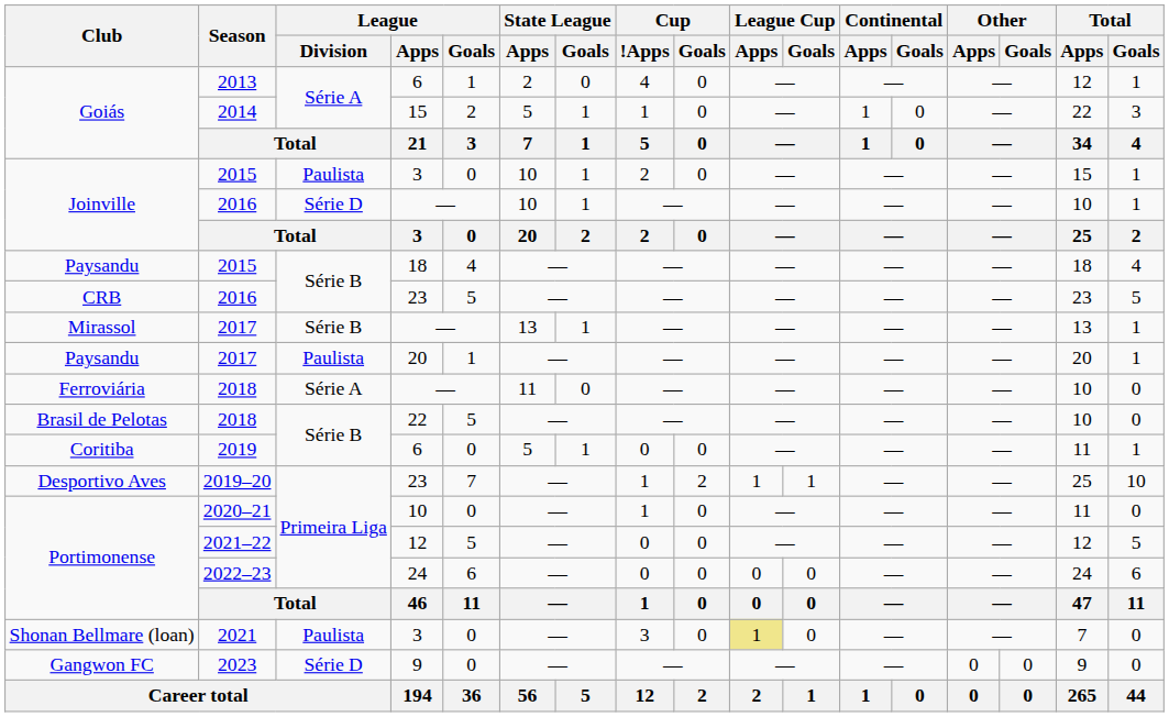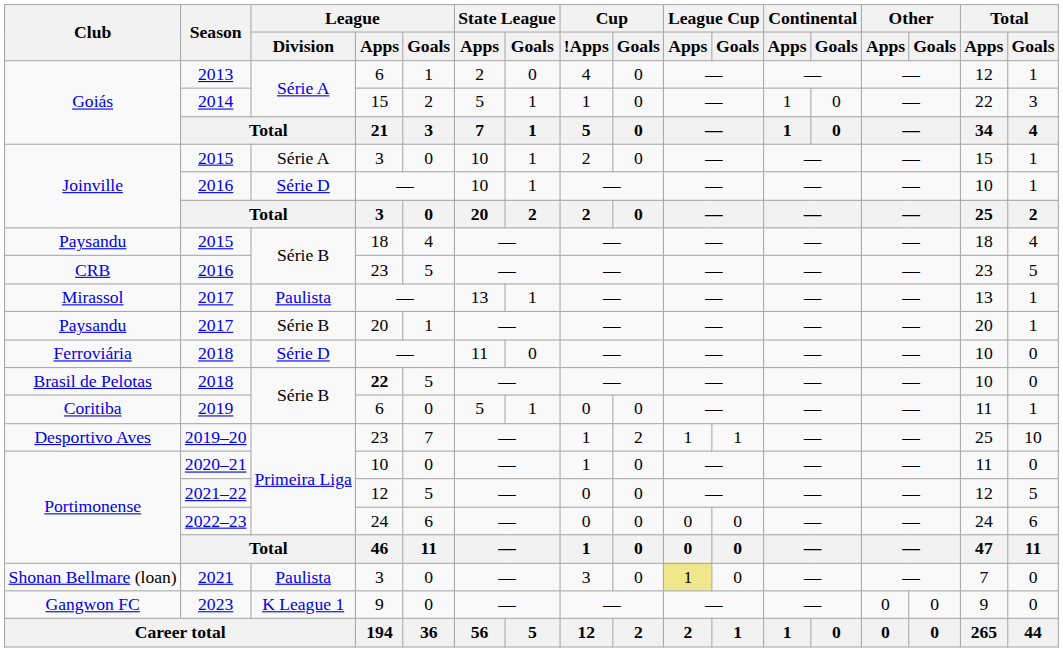 <table class="wikitable" style="text-align: center;">
 <tr>
 <th rowspan="2">Club</th>
 <th rowspan="2">Season</th>
 <th colspan="3">League</th>
 <th colspan="2">State League</th>
 <th colspan="2">Cup</th>
 <th colspan="2">League Cup</th>
 <th colspan="2">Continental</th>
 <th colspan="2">Other</th>
 <th colspan="2">Total</th>
 </tr>
 <tr>
 <th>Division</th>
 <th>Apps</th>
 <th>Goals</th>
 <th>Apps</th>
 <th>Goals</th>
 <th>!Apps</th>
 <th>Goals</th>
 <th>Apps</th>
 <th>Goals</th>
 <th>Apps</th>
 <th>Goals</th>
 <th>Apps</th>
 <th>Goals</th>
 <th>Apps</th>
 <th>Goals</th>
 </tr>
 <tr>
 <td rowspan=3 align="center"><a href='#'>Goiás</a></td>
 <td><a href='#'>2013</a></td>
 <td rowspan=2><a href='#'>Série A</a></td>
 <td>6</td>
 <td>1</td>
 <td>2</td>
 <td>0</td>
 <td>4</td>
 <td>0</td>
 <td colspan="2">—</td>
 <td colspan="2">—</td>
 <td colspan="2">—</td>
 <td>12</td>
 <td>1</td>
 </tr>
 <tr>
 <td><a href='#'>2014</a></td>
 <td>15</td>
 <td>2</td>
 <td>5</td>
 <td>1</td>
 <td>1</td>
 <td>0</td>
 <td colspan="2">—</td>
 <td>1</td>
 <td>0</td>
 <td colspan="2">—</td>
 <td>22</td>
 <td>3</td>
 </tr>
 <tr>
 <th colspan="2">Total</th>
 <th>21</th>
 <th>3</th>
 <th>7</th>
 <th>1</th>
 <th>5</th>
 <th>0</th>
 <th colspan="2">—</th>
 <th>1</th>
 <th>0</th>
 <th colspan="2">—</th>
 <th>34</th>
 <th>4</th>
 </tr>
 <tr>
 <td rowspan=3 align="center"><a href='#'>Joinville</a></td>
 <td><a href='#'>2015</a></td>
-<td><a href='#'>Paulista</a></td>
+<td>Série A</td>
 <td>3</td>
 <td>0</td>
 <td>10</td>
 <td>1</td>
 <td>2</td>
 <td>0</td>
 <td colspan="2">—</td>
 <td colspan="2">—</td>
 <td colspan="2">—</td>
 <td>15</td>
 <td>1</td>
 </tr>
 <tr>
 <td><a href='#'>2016</a></td>
 <td><a href='#'>Série D</a></td>
 <td colspan="2">—</td>
 <td>10</td>
 <td>1</td>
 <td colspan="2">—</td>
 <td colspan="2">—</td>
 <td colspan="2">—</td>
 <td colspan="2">—</td>
 <td>10</td>
 <td>1</td>
 </tr>
 <tr>
 <th colspan="2">Total</th>
 <th>3</th>
 <th>0</th>
 <th>20</th>
 <th>2</th>
 <th>2</th>
 <th>0</th>
 <th colspan="2">—</th>
 <th colspan="2">—</th>
 <th colspan="2">—</th>
 <th>25</th>
 <th>2</th>
 </tr>
 <tr>
 <td align="center"><a href='#'>Paysandu</a></td>
 <td><a href='#'>2015</a></td>
 <td rowspan=2>Série B</td>
 <td>18</td>
 <td>4</td>
 <td colspan="2">—</td>
 <td colspan="2">—</td>
 <td colspan="2">—</td>
 <td colspan="2">—</td>
 <td colspan="2">—</td>
 <td>18</td>
 <td>4</td>
 </tr>
 <tr>
 <td align="center"><a href='#'>CRB</a></td>
 <td><a href='#'>2016</a></td>
 <td>23</td>
 <td>5</td>
 <td colspan="2">—</td>
 <td colspan="2">—</td>
 <td colspan="2">—</td>
 <td colspan="2">—</td>
 <td colspan="2">—</td>
 <td>23</td>
 <td>5</td>
 </tr>
 <tr>
 <td align="center"><a href='#'>Mirassol</a></td>
 <td><a href='#'>2017</a></td>
-<td>Série B</td>
+<td><a href='#'>Paulista</a></td>
 <td colspan="2">—</td>
 <td>13</td>
 <td>1</td>
 <td colspan="2">—</td>
 <td colspan="2">—</td>
 <td colspan="2">—</td>
 <td colspan="2">—</td>
 <td>13</td>
 <td>1</td>
 </tr>
 <tr>
 <td align="center"><a href='#'>Paysandu</a></td>
 <td><a href='#'>2017</a></td>
-<td><a href='#'>Paulista</a></td>
+<td>Série B</td>
 <td>20</td>
 <td>1</td>
 <td colspan="2">—</td>
 <td colspan="2">—</td>
 <td colspan="2">—</td>
 <td colspan="2">—</td>
 <td colspan="2">—</td>
 <td>20</td>
 <td>1</td>
 </tr>
 <tr>
 <td align="center"><a href='#'>Ferroviária</a></td>
 <td><a href='#'>2018</a></td>
-<td>Série A</td>
+<td><a href='#'>Série D</a></td>
 <td colspan="2">—</td>
 <td>11</td>
 <td>0</td>
 <td colspan="2">—</td>
 <td colspan="2">—</td>
 <td colspan="2">—</td>
 <td colspan="2">—</td>
 <td>10</td>
 <td>0</td>
 </tr>
 <tr>
 <td align="center"><a href='#'>Brasil de Pelotas</a></td>
 <td><a href='#'>2018</a></td>
 <td rowspan=2>Série B</td>
-<td>22</td>
+<td><strong>22</strong></td>
 <td>5</td>
 <td colspan="2">—</td>
 <td colspan="2">—</td>
 <td colspan="2">—</td>
 <td colspan="2">—</td>
 <td colspan="2">—</td>
 <td>10</td>
 <td>0</td>
 </tr>
 <tr>
 <td align="center"><a href='#'>Coritiba</a></td>
 <td><a href='#'>2019</a></td>
 <td>6</td>
 <td>0</td>
 <td>5</td>
 <td>1</td>
 <td>0</td>
 <td>0</td>
 <td colspan="2">—</td>
 <td colspan="2">—</td>
 <td colspan="2">—</td>
 <td>11</td>
 <td>1</td>
 </tr>
 <tr>
 <td align="center"><a href='#'>Desportivo Aves</a></td>
 <td><a href='#'>2019–20</a></td>
 <td rowspan=4><a href='#'>Primeira Liga</a></td>
 <td>23</td>
 <td>7</td>
 <td colspan="2">—</td>
 <td>1</td>
 <td>2</td>
 <td>1</td>
 <td>1</td>
 <td colspan="2">—</td>
 <td colspan="2">—</td>
 <td>25</td>
 <td>10</td>
 </tr>
 <tr>
 <td rowspan=4 align="center"><a href='#'>Portimonense</a></td>
 <td><a href='#'>2020–21</a></td>
 <td>10</td>
 <td>0</td>
 <td colspan="2">—</td>
 <td>1</td>
 <td>0</td>
 <td colspan="2">—</td>
 <td colspan="2">—</td>
 <td colspan="2">—</td>
 <td>11</td>
 <td>0</td>
 </tr>
 <tr>
 <td><a href='#'>2021–22</a></td>
 <td>12</td>
 <td>5</td>
 <td colspan="2">—</td>
 <td>0</td>
 <td>0</td>
 <td colspan="2">—</td>
 <td colspan="2">—</td>
 <td colspan="2">—</td>
 <td>12</td>
 <td>5</td>
 </tr>
 <tr>
 <td><a href='#'>2022–23</a></td>
 <td>24</td>
 <td>6</td>
 <td colspan="2">—</td>
 <td>0</td>
 <td>0</td>
 <td>0</td>
 <td>0</td>
 <td colspan="2">—</td>
 <td colspan="2">—</td>
 <td>24</td>
 <td>6</td>
 </tr>
 <tr>
 <th colspan="2">Total</th>
 <th>46</th>
 <th>11</th>
 <th colspan="2">—</th>
 <th>1</th>
 <th>0</th>
 <th>0</th>
 <th>0</th>
 <th colspan="2">—</th>
 <th colspan="2">—</th>
 <th>47</th>
 <th>11</th>
 </tr>
 <tr>
 <td align="center"><a href='#'>Shonan Bellmare</a> (loan)</td>
 <td><a href='#'>2021</a></td>
 <td><a href='#'>Paulista</a></td>
 <td>3</td>
 <td>0</td>
 <td colspan="2">—</td>
 <td>3</td>
 <td>0</td>
 <td style="background: khaki;">1</td>
 <td>0</td>
 <td colspan="2">—</td>
 <td colspan="2">—</td>
 <td>7</td>
 <td>0</td>
 </tr>
 <tr>
 <td align="center"><a href='#'>Gangwon FC</a></td>
 <td><a href='#'>2023</a></td>
-<td><a href='#'>Série D</a></td>
+<td><a href='#'>K League 1</a></td>
 <td>9</td>
 <td>0</td>
 <td colspan="2">—</td>
 <td colspan="2">—</td>
 <td colspan="2">—</td>
 <td colspan="2">—</td>
 <td>0</td>
 <td>0</td>
 <td>9</td>
 <td>0</td>
 </tr>
 <tr>
 <th colspan="3"><strong>Career total</strong></th>
 <th>194</th>
 <th>36</th>
 <th>56</th>
 <th>5</th>
 <th>12</th>
 <th>2</th>
 <th>2</th>
 <th>1</th>
 <th>1</th>
 <th>0</th>
 <th>0</th>
 <th>0</th>
 <th>265</th>
 <th>44</th>
 </tr>
 </table>
